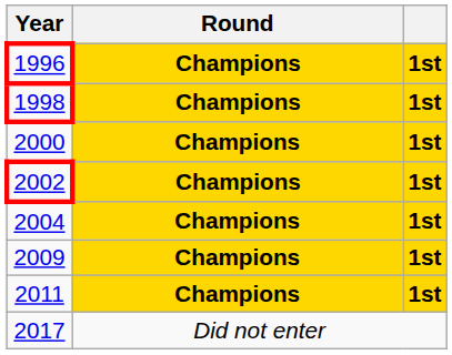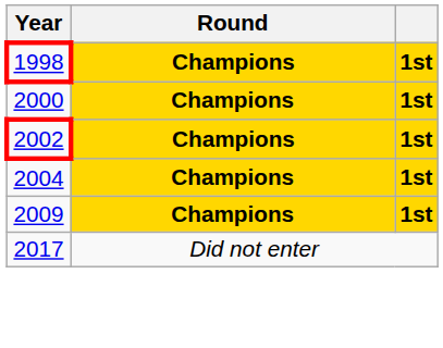 <table class="wikitable" style="text-align: center; font-size:90%">
 <tr>
 <th>Year</th>
 <th style="width:200px">Round</th>
 <th></th>
-</tr>
-<tr>
-<td style="border: 3px solid red"><a href='#'>1996</a></td>
-<td bgcolor=Gold><strong>Champions</strong></td>
-<td bgcolor=Gold><strong>1st</strong></td>
 </tr>
 <tr>
 <td style="border: 3px solid red"><a href='#'>1998</a></td>
 <td bgcolor=Gold><strong>Champions</strong></td>
 <td bgcolor=Gold><strong>1st</strong></td>
 </tr>
 <tr>
 <td><a href='#'>2000</a></td>
 <td bgcolor=Gold><strong>Champions</strong></td>
 <td bgcolor=Gold><strong>1st</strong></td>
 </tr>
 <tr>
 <td style="border: 3px solid red"><a href='#'>2002</a></td>
 <td bgcolor=Gold><strong>Champions</strong></td>
 <td bgcolor=Gold><strong>1st</strong></td>
 </tr>
 <tr>
 <td><a href='#'>2004</a></td>
 <td bgcolor=Gold><strong>Champions</strong></td>
 <td bgcolor=Gold><strong>1st</strong></td>
 </tr>
 <tr>
 <td><a href='#'>2009</a></td>
 <td bgcolor=Gold><strong>Champions</strong></td>
 <td bgcolor=Gold><strong>1st</strong></td>
 </tr>
 <tr>
-<td><a href='#'>2011</a></td>
-<td bgcolor=Gold><strong>Champions</strong></td>
-<td bgcolor=Gold><strong>1st</strong></td>
-</tr>
-<tr>
 <td><a href='#'>2017</a></td>
 <td colspan="2"><em>Did not enter</em></td>
 </tr>
 </table>
